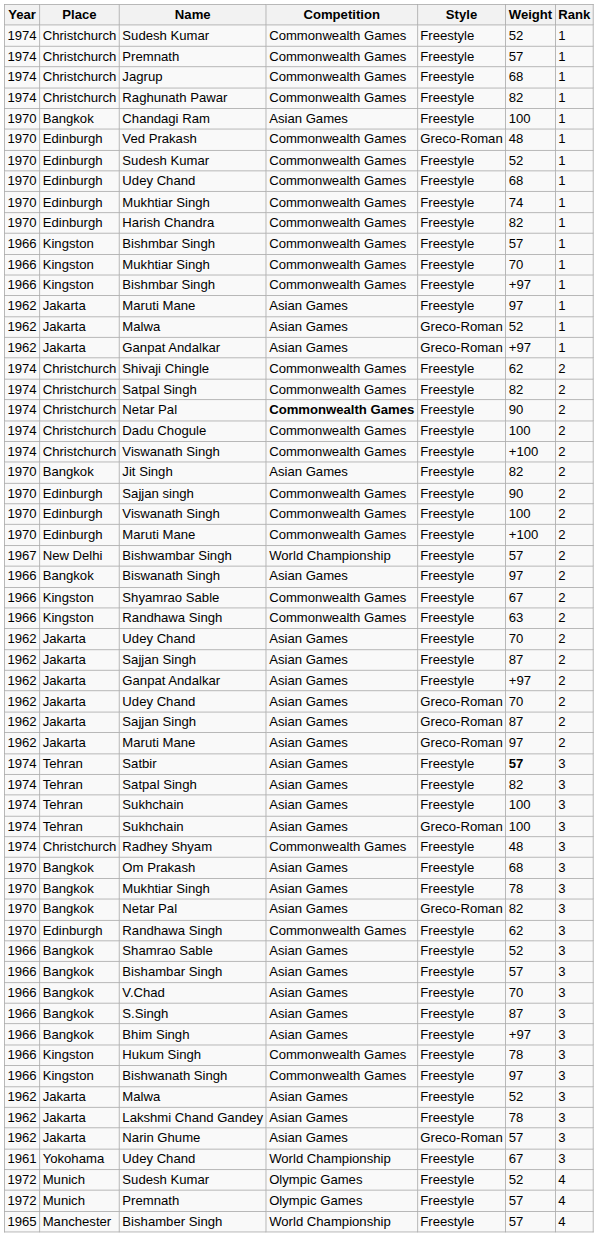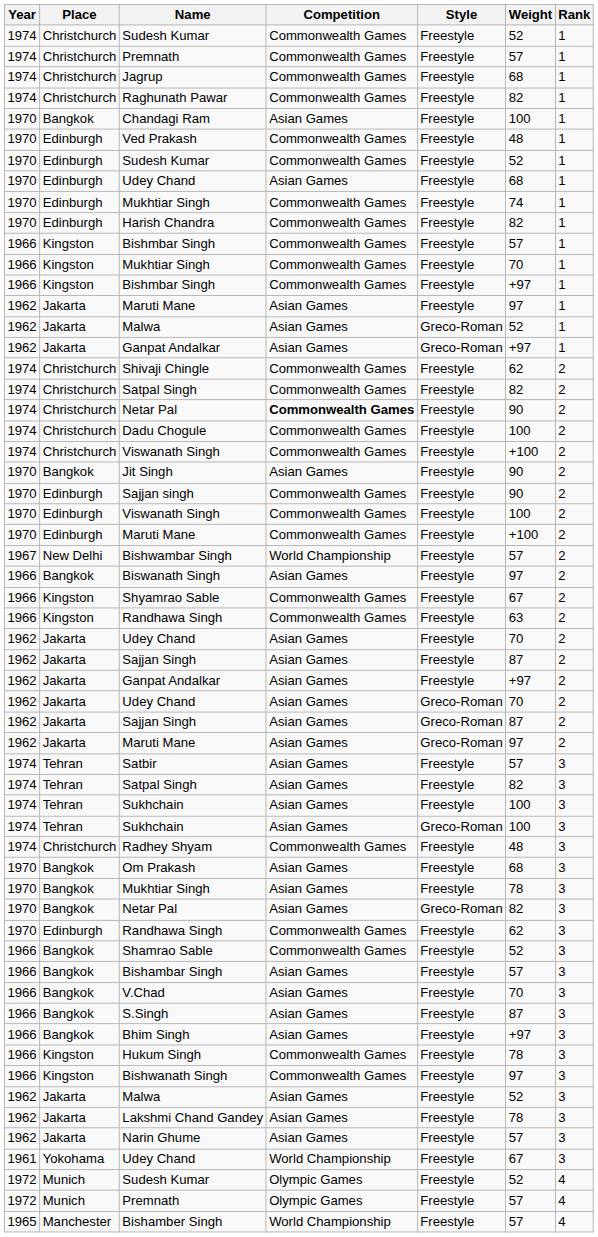 <table class="wikitable">
 <tr>
 <th>Year</th>
 <th>Place</th>
 <th>Name</th>
 <th>Competition</th>
 <th>Style</th>
 <th>Weight</th>
 <th>Rank</th>
 </tr>
 <tr>
 <td>1974</td>
 <td>Christchurch</td>
 <td>Sudesh Kumar</td>
 <td>Commonwealth Games</td>
 <td>Freestyle</td>
 <td>52</td>
 <td>1</td>
 </tr>
 <tr>
 <td>1974</td>
 <td>Christchurch</td>
 <td>Premnath</td>
 <td>Commonwealth Games</td>
 <td>Freestyle</td>
 <td>57</td>
 <td>1</td>
 </tr>
 <tr>
 <td>1974</td>
 <td>Christchurch</td>
 <td>Jagrup</td>
 <td>Commonwealth Games</td>
 <td>Freestyle</td>
 <td>68</td>
 <td>1</td>
 </tr>
 <tr>
 <td>1974</td>
 <td>Christchurch</td>
 <td>Raghunath Pawar</td>
 <td>Commonwealth Games</td>
 <td>Freestyle</td>
 <td>82</td>
 <td>1</td>
 </tr>
 <tr>
 <td>1970</td>
 <td>Bangkok</td>
 <td>Chandagi Ram</td>
 <td>Asian Games</td>
 <td>Freestyle</td>
 <td>100</td>
 <td>1</td>
 </tr>
 <tr>
 <td>1970</td>
 <td>Edinburgh</td>
 <td>Ved Prakash</td>
 <td>Commonwealth Games</td>
-<td>Greco-Roman</td>
+<td>Freestyle</td>
 <td>48</td>
 <td>1</td>
 </tr>
 <tr>
 <td>1970</td>
 <td>Edinburgh</td>
 <td>Sudesh Kumar</td>
 <td>Commonwealth Games</td>
 <td>Freestyle</td>
 <td>52</td>
 <td>1</td>
 </tr>
 <tr>
 <td>1970</td>
 <td>Edinburgh</td>
 <td>Udey Chand</td>
-<td>Commonwealth Games</td>
+<td>Asian Games</td>
 <td>Freestyle</td>
 <td>68</td>
 <td>1</td>
 </tr>
 <tr>
 <td>1970</td>
 <td>Edinburgh</td>
 <td>Mukhtiar Singh</td>
 <td>Commonwealth Games</td>
 <td>Freestyle</td>
 <td>74</td>
 <td>1</td>
 </tr>
 <tr>
 <td>1970</td>
 <td>Edinburgh</td>
 <td>Harish Chandra</td>
 <td>Commonwealth Games</td>
 <td>Freestyle</td>
 <td>82</td>
 <td>1</td>
 </tr>
 <tr>
 <td>1966</td>
 <td>Kingston</td>
 <td>Bishmbar Singh</td>
 <td>Commonwealth Games</td>
 <td>Freestyle</td>
 <td>57</td>
 <td>1</td>
 </tr>
 <tr>
 <td>1966</td>
 <td>Kingston</td>
 <td>Mukhtiar Singh</td>
 <td>Commonwealth Games</td>
 <td>Freestyle</td>
 <td>70</td>
 <td>1</td>
 </tr>
 <tr>
 <td>1966</td>
 <td>Kingston</td>
 <td>Bishmbar Singh</td>
 <td>Commonwealth Games</td>
 <td>Freestyle</td>
 <td>+97</td>
 <td>1</td>
 </tr>
 <tr>
 <td>1962</td>
 <td>Jakarta</td>
 <td>Maruti Mane</td>
 <td>Asian Games</td>
 <td>Freestyle</td>
 <td>97</td>
 <td>1</td>
 </tr>
 <tr>
 <td>1962</td>
 <td>Jakarta</td>
 <td>Malwa</td>
 <td>Asian Games</td>
 <td>Greco-Roman</td>
 <td>52</td>
 <td>1</td>
 </tr>
 <tr>
 <td>1962</td>
 <td>Jakarta</td>
 <td>Ganpat Andalkar</td>
 <td>Asian Games</td>
 <td>Greco-Roman</td>
 <td>+97</td>
 <td>1</td>
 </tr>
 <tr>
 <td>1974</td>
 <td>Christchurch</td>
 <td>Shivaji Chingle</td>
 <td>Commonwealth Games</td>
 <td>Freestyle</td>
 <td>62</td>
 <td>2</td>
 </tr>
 <tr>
 <td>1974</td>
 <td>Christchurch</td>
 <td>Satpal Singh</td>
 <td>Commonwealth Games</td>
 <td>Freestyle</td>
 <td>82</td>
 <td>2</td>
 </tr>
 <tr>
 <td>1974</td>
 <td>Christchurch</td>
 <td>Netar Pal</td>
 <td><strong>Commonwealth Games</strong></td>
 <td>Freestyle</td>
 <td>90</td>
 <td>2</td>
 </tr>
 <tr>
 <td>1974</td>
 <td>Christchurch</td>
 <td>Dadu Chogule</td>
 <td>Commonwealth Games</td>
 <td>Freestyle</td>
 <td>100</td>
 <td>2</td>
 </tr>
 <tr>
 <td>1974</td>
 <td>Christchurch</td>
 <td>Viswanath Singh</td>
 <td>Commonwealth Games</td>
 <td>Freestyle</td>
 <td>+100</td>
 <td>2</td>
 </tr>
 <tr>
 <td>1970</td>
 <td>Bangkok</td>
 <td>Jit Singh</td>
 <td>Asian Games</td>
 <td>Freestyle</td>
-<td>82</td>
+<td>90</td>
 <td>2</td>
 </tr>
 <tr>
 <td>1970</td>
 <td>Edinburgh</td>
 <td>Sajjan singh</td>
 <td>Commonwealth Games</td>
 <td>Freestyle</td>
 <td>90</td>
 <td>2</td>
 </tr>
 <tr>
 <td>1970</td>
 <td>Edinburgh</td>
 <td>Viswanath Singh</td>
 <td>Commonwealth Games</td>
 <td>Freestyle</td>
 <td>100</td>
 <td>2</td>
 </tr>
 <tr>
 <td>1970</td>
 <td>Edinburgh</td>
 <td>Maruti Mane</td>
 <td>Commonwealth Games</td>
 <td>Freestyle</td>
 <td>+100</td>
 <td>2</td>
 </tr>
 <tr>
 <td>1967</td>
 <td>New Delhi</td>
 <td>Bishwambar Singh</td>
 <td>World Championship</td>
 <td>Freestyle</td>
 <td>57</td>
 <td>2</td>
 </tr>
 <tr>
 <td>1966</td>
 <td>Bangkok</td>
 <td>Biswanath Singh</td>
 <td>Asian Games</td>
 <td>Freestyle</td>
 <td>97</td>
 <td>2</td>
 </tr>
 <tr>
 <td>1966</td>
 <td>Kingston</td>
 <td>Shyamrao Sable</td>
 <td>Commonwealth Games</td>
 <td>Freestyle</td>
 <td>67</td>
 <td>2</td>
 </tr>
 <tr>
 <td>1966</td>
 <td>Kingston</td>
 <td>Randhawa Singh</td>
 <td>Commonwealth Games</td>
 <td>Freestyle</td>
 <td>63</td>
 <td>2</td>
 </tr>
 <tr>
 <td>1962</td>
 <td>Jakarta</td>
 <td>Udey Chand</td>
 <td>Asian Games</td>
 <td>Freestyle</td>
 <td>70</td>
 <td>2</td>
 </tr>
 <tr>
 <td>1962</td>
 <td>Jakarta</td>
 <td>Sajjan Singh</td>
 <td>Asian Games</td>
 <td>Freestyle</td>
 <td>87</td>
 <td>2</td>
 </tr>
 <tr>
 <td>1962</td>
 <td>Jakarta</td>
 <td>Ganpat Andalkar</td>
 <td>Asian Games</td>
 <td>Freestyle</td>
 <td>+97</td>
 <td>2</td>
 </tr>
 <tr>
 <td>1962</td>
 <td>Jakarta</td>
 <td>Udey Chand</td>
 <td>Asian Games</td>
 <td>Greco-Roman</td>
 <td>70</td>
 <td>2</td>
 </tr>
 <tr>
 <td>1962</td>
 <td>Jakarta</td>
 <td>Sajjan Singh</td>
 <td>Asian Games</td>
 <td>Greco-Roman</td>
 <td>87</td>
 <td>2</td>
 </tr>
 <tr>
 <td>1962</td>
 <td>Jakarta</td>
 <td>Maruti Mane</td>
 <td>Asian Games</td>
 <td>Greco-Roman</td>
 <td>97</td>
 <td>2</td>
 </tr>
 <tr>
 <td>1974</td>
 <td>Tehran</td>
 <td>Satbir</td>
 <td>Asian Games</td>
 <td>Freestyle</td>
-<td><strong>57</strong></td>
+<td>57</td>
 <td>3</td>
 </tr>
 <tr>
 <td>1974</td>
 <td>Tehran</td>
 <td>Satpal Singh</td>
 <td>Asian Games</td>
 <td>Freestyle</td>
 <td>82</td>
 <td>3</td>
 </tr>
 <tr>
 <td>1974</td>
 <td>Tehran</td>
 <td>Sukhchain</td>
 <td>Asian Games</td>
 <td>Freestyle</td>
 <td>100</td>
 <td>3</td>
 </tr>
 <tr>
 <td>1974</td>
 <td>Tehran</td>
 <td>Sukhchain</td>
 <td>Asian Games</td>
 <td>Greco-Roman</td>
 <td>100</td>
 <td>3</td>
 </tr>
 <tr>
 <td>1974</td>
 <td>Christchurch</td>
 <td>Radhey Shyam</td>
 <td>Commonwealth Games</td>
 <td>Freestyle</td>
 <td>48</td>
 <td>3</td>
 </tr>
 <tr>
 <td>1970</td>
 <td>Bangkok</td>
 <td>Om Prakash</td>
 <td>Asian Games</td>
 <td>Freestyle</td>
 <td>68</td>
 <td>3</td>
 </tr>
 <tr>
 <td>1970</td>
 <td>Bangkok</td>
 <td>Mukhtiar Singh</td>
 <td>Asian Games</td>
 <td>Freestyle</td>
 <td>78</td>
 <td>3</td>
 </tr>
 <tr>
 <td>1970</td>
 <td>Bangkok</td>
 <td>Netar Pal</td>
 <td>Asian Games</td>
 <td>Greco-Roman</td>
 <td>82</td>
 <td>3</td>
 </tr>
 <tr>
 <td>1970</td>
 <td>Edinburgh</td>
 <td>Randhawa Singh</td>
 <td>Commonwealth Games</td>
 <td>Freestyle</td>
 <td>62</td>
 <td>3</td>
 </tr>
 <tr>
 <td>1966</td>
 <td>Bangkok</td>
 <td>Shamrao Sable</td>
-<td>Asian Games</td>
+<td>Commonwealth Games</td>
 <td>Freestyle</td>
 <td>52</td>
 <td>3</td>
 </tr>
 <tr>
 <td>1966</td>
 <td>Bangkok</td>
 <td>Bishambar Singh</td>
 <td>Asian Games</td>
 <td>Freestyle</td>
 <td>57</td>
 <td>3</td>
 </tr>
 <tr>
 <td>1966</td>
 <td>Bangkok</td>
 <td>V.Chad</td>
 <td>Asian Games</td>
 <td>Freestyle</td>
 <td>70</td>
 <td>3</td>
 </tr>
 <tr>
 <td>1966</td>
 <td>Bangkok</td>
 <td>S.Singh</td>
 <td>Asian Games</td>
 <td>Freestyle</td>
 <td>87</td>
 <td>3</td>
 </tr>
 <tr>
 <td>1966</td>
 <td>Bangkok</td>
 <td>Bhim Singh</td>
 <td>Asian Games</td>
 <td>Freestyle</td>
 <td>+97</td>
 <td>3</td>
 </tr>
 <tr>
 <td>1966</td>
 <td>Kingston</td>
 <td>Hukum Singh</td>
 <td>Commonwealth Games</td>
 <td>Freestyle</td>
 <td>78</td>
 <td>3</td>
 </tr>
 <tr>
 <td>1966</td>
 <td>Kingston</td>
 <td>Bishwanath Singh</td>
 <td>Commonwealth Games</td>
 <td>Freestyle</td>
 <td>97</td>
 <td>3</td>
 </tr>
 <tr>
 <td>1962</td>
 <td>Jakarta</td>
 <td>Malwa</td>
 <td>Asian Games</td>
 <td>Freestyle</td>
 <td>52</td>
 <td>3</td>
 </tr>
 <tr>
 <td>1962</td>
 <td>Jakarta</td>
 <td>Lakshmi Chand Gandey</td>
 <td>Asian Games</td>
 <td>Freestyle</td>
 <td>78</td>
 <td>3</td>
 </tr>
 <tr>
 <td>1962</td>
 <td>Jakarta</td>
 <td>Narin Ghume</td>
 <td>Asian Games</td>
-<td>Greco-Roman</td>
+<td>Freestyle</td>
 <td>57</td>
 <td>3</td>
 </tr>
 <tr>
 <td>1961</td>
 <td>Yokohama</td>
 <td>Udey Chand</td>
 <td>World Championship</td>
 <td>Freestyle</td>
 <td>67</td>
 <td>3</td>
 </tr>
 <tr>
 <td>1972</td>
 <td>Munich</td>
 <td>Sudesh Kumar</td>
 <td>Olympic Games</td>
 <td>Freestyle</td>
 <td>52</td>
 <td>4</td>
 </tr>
 <tr>
 <td>1972</td>
 <td>Munich</td>
 <td>Premnath</td>
 <td>Olympic Games</td>
 <td>Freestyle</td>
 <td>57</td>
 <td>4</td>
 </tr>
 <tr>
 <td>1965</td>
 <td>Manchester</td>
 <td>Bishamber Singh</td>
 <td>World Championship</td>
 <td>Freestyle</td>
 <td>57</td>
 <td>4</td>
 </tr>
 </table>
